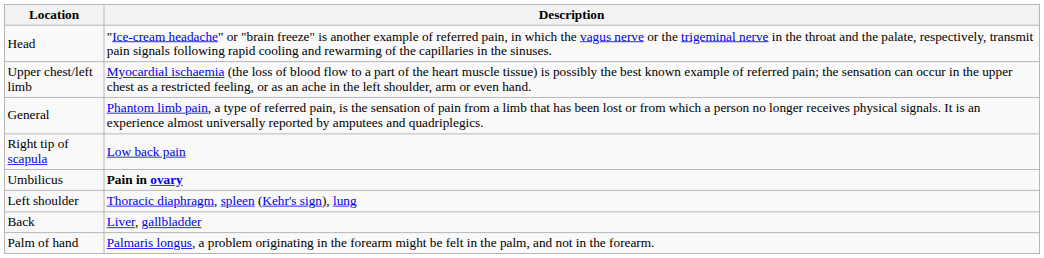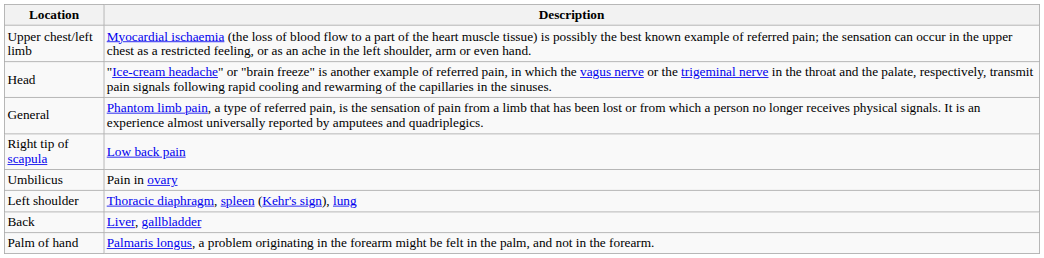 <table class="wikitable">
 <tr>
 <th>Location</th>
 <th>Description</th>
 </tr>
 <tr>
+<td>Upper chest/left limb</td>
+<td><a href='#'>Myocardial ischaemia</a> (the loss of blood flow to a part of the heart muscle tissue) is possibly the best known example of referred pain; the sensation can occur in the upper chest as a restricted feeling, or as an ache in the left shoulder, arm or even hand.</td>
+</tr>
+<tr>
 <td>Head</td>
 <td>"<a href='#'>Ice-cream headache</a>" or "brain freeze" is another example of referred pain, in which the <a href='#'>vagus nerve</a> or the <a href='#'>trigeminal nerve</a> in the throat and the palate, respectively, transmit pain signals following rapid cooling and rewarming of the capillaries in the sinuses.</td>
-</tr>
-<tr>
-<td>Upper chest/left limb</td>
-<td><a href='#'>Myocardial ischaemia</a> (the loss of blood flow to a part of the heart muscle tissue) is possibly the best known example of referred pain; the sensation can occur in the upper chest as a restricted feeling, or as an ache in the left shoulder, arm or even hand.</td>
 </tr>
 <tr>
 <td>General</td>
 <td><a href='#'>Phantom limb pain</a>, a type of referred pain, is the sensation of pain from a limb that has been lost or from which a person no longer receives physical signals. It is an experience almost universally reported by amputees and quadriplegics.</td>
 </tr>
 <tr>
 <td>Right tip of <a href='#'>scapula</a></td>
 <td><a href='#'>Low back pain</a></td>
 </tr>
 <tr>
 <td>Umbilicus</td>
-<td><strong>Pain in <a href='#'>ovary</a></strong></td>
+<td>Pain in <a href='#'>ovary</a></td>
 </tr>
 <tr>
 <td>Left shoulder</td>
 <td><a href='#'>Thoracic diaphragm</a>, <a href='#'>spleen</a> (<a href='#'>Kehr's sign</a>), <a href='#'>lung</a></td>
 </tr>
 <tr>
 <td>Back</td>
 <td><a href='#'>Liver</a>, <a href='#'>gallbladder</a></td>
 </tr>
 <tr>
 <td>Palm of hand</td>
 <td><a href='#'>Palmaris longus</a>, a problem originating in the forearm might be felt in the palm, and not in the forearm.</td>
 </tr>
 </table>
